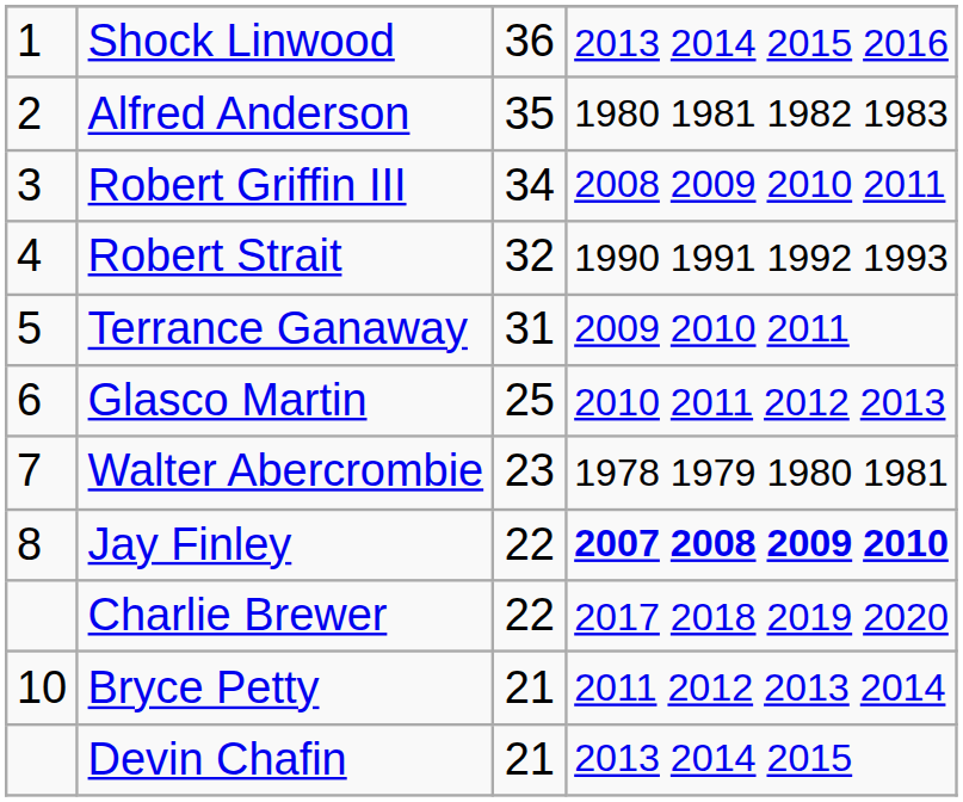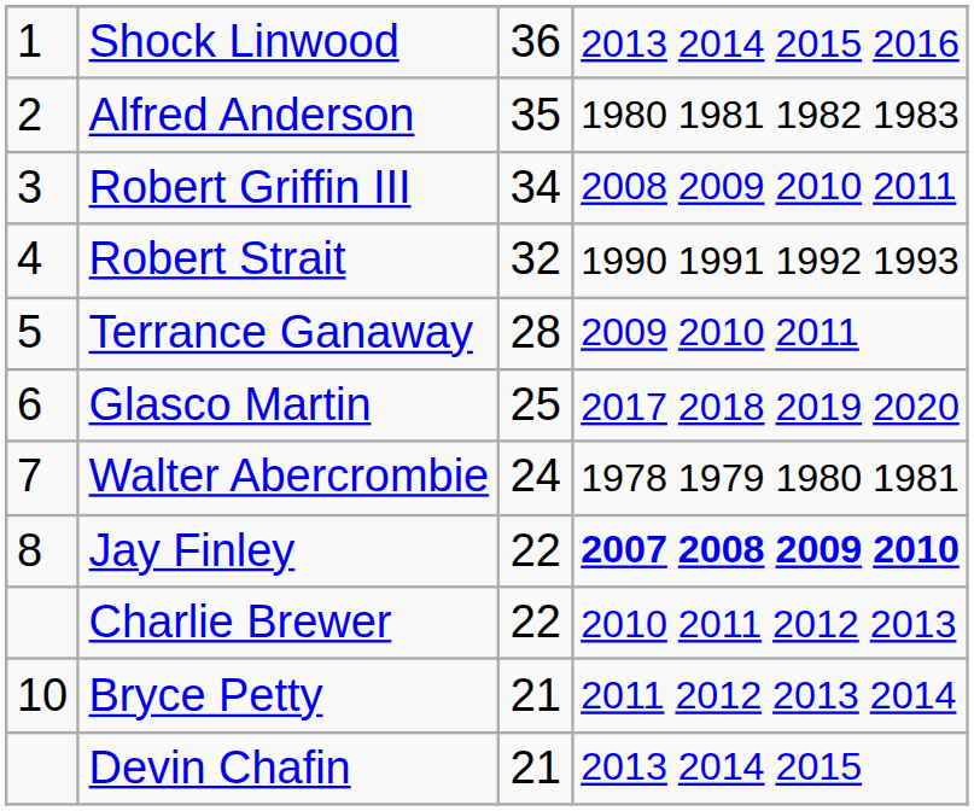 <table class="wikitable">
 <tr>
 </tr>
 <tr>
 <td>1</td>
 <td><a href='#'>Shock Linwood</a></td>
 <td>36</td>
 <td style="font-size:85%;"><a href='#'>2013</a> <a href='#'>2014</a> <a href='#'>2015</a> <a href='#'>2016</a></td>
 </tr>
 <tr>
 <td>2</td>
 <td><a href='#'>Alfred Anderson</a></td>
 <td>35</td>
 <td style="font-size:85%;">1980 1981 1982 1983</td>
 </tr>
 <tr>
 <td>3</td>
 <td><a href='#'>Robert Griffin III</a></td>
 <td>34</td>
 <td style="font-size:85%;"><a href='#'>2008</a> <a href='#'>2009</a> <a href='#'>2010</a> <a href='#'>2011</a></td>
 </tr>
 <tr>
 <td>4</td>
 <td><a href='#'>Robert Strait</a></td>
 <td>32</td>
 <td style="font-size:85%;">1990 1991 1992 1993</td>
 </tr>
 <tr>
 <td>5</td>
 <td><a href='#'>Terrance Ganaway</a></td>
-<td>31</td>
+<td>28</td>
 <td style="font-size:85%;"><a href='#'>2009</a> <a href='#'>2010</a> <a href='#'>2011</a></td>
 </tr>
 <tr>
 <td>6</td>
 <td><a href='#'>Glasco Martin</a></td>
 <td>25</td>
-<td style="font-size:85%;"><a href='#'>2010</a> <a href='#'>2011</a> <a href='#'>2012</a> <a href='#'>2013</a></td>
+<td style="font-size:85%;"><a href='#'>2017</a> <a href='#'>2018</a> <a href='#'>2019</a> <a href='#'>2020</a></td>
 </tr>
 <tr>
 <td>7</td>
 <td><a href='#'>Walter Abercrombie</a></td>
-<td>23</td>
+<td>24</td>
 <td style="font-size:85%;">1978 1979 1980 1981</td>
 </tr>
 <tr>
 <td>8</td>
 <td><a href='#'>Jay Finley</a></td>
 <td>22</td>
 <td style="font-size:85%;"><strong><a href='#'>2007</a> <a href='#'>2008</a> <a href='#'>2009</a> <a href='#'>2010</a></strong></td>
 </tr>
 <tr>
 <td></td>
 <td><a href='#'>Charlie Brewer</a></td>
 <td>22</td>
-<td style="font-size:85%;"><a href='#'>2017</a> <a href='#'>2018</a> <a href='#'>2019</a> <a href='#'>2020</a></td>
+<td style="font-size:85%;"><a href='#'>2010</a> <a href='#'>2011</a> <a href='#'>2012</a> <a href='#'>2013</a></td>
 </tr>
 <tr>
 <td>10</td>
 <td><a href='#'>Bryce Petty</a></td>
 <td>21</td>
 <td style="font-size:85%;"><a href='#'>2011</a> <a href='#'>2012</a> <a href='#'>2013</a> <a href='#'>2014</a></td>
 </tr>
 <tr>
 <td></td>
 <td><a href='#'>Devin Chafin</a></td>
 <td>21</td>
 <td style="font-size:85%;"><a href='#'>2013</a> <a href='#'>2014</a> <a href='#'>2015</a></td>
 </tr>
 </table>
